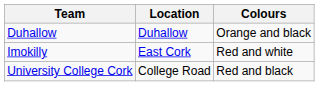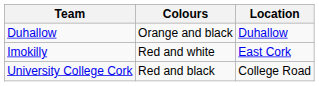 <table class="wikitable sortable">
 <tr>
 <th>Team</th>
+<th>Colours</th>
 <th>Location</th>
-<th>Colours</th>
 </tr>
 <tr>
 <td><a href='#'>Duhallow</a></td>
+<td>Orange and black</td>
 <td><a href='#'>Duhallow</a></td>
-<td>Orange and black</td>
 </tr>
 <tr>
 <td><a href='#'>Imokilly</a></td>
+<td>Red and white</td>
 <td><a href='#'>East Cork</a></td>
-<td>Red and white</td>
 </tr>
 <tr>
 <td><a href='#'>University College Cork</a></td>
+<td>Red and black</td>
 <td>College Road</td>
-<td>Red and black</td>
 </tr>
 </table>
